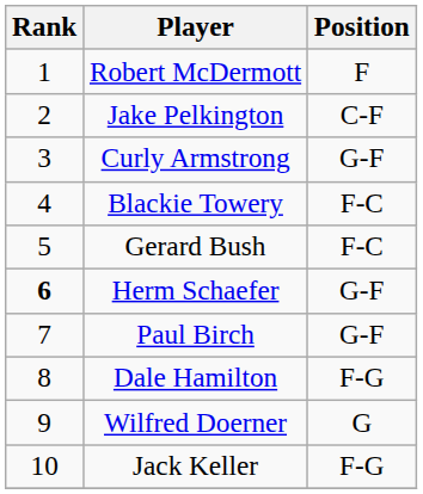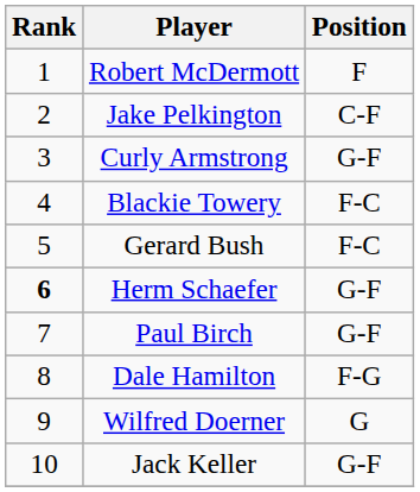 <table class="wikitable" style="text-align: center;">
 <tr>
 <th>Rank</th>
 <th>Player</th>
 <th>Position</th>
 </tr>
 <tr>
 <td>1</td>
 <td><a href='#'>Robert McDermott</a></td>
 <td>F</td>
 </tr>
 <tr>
 <td>2</td>
 <td><a href='#'>Jake Pelkington</a></td>
 <td>C-F</td>
 </tr>
 <tr>
 <td>3</td>
 <td><a href='#'>Curly Armstrong</a></td>
 <td>G-F</td>
 </tr>
 <tr>
 <td>4</td>
 <td><a href='#'>Blackie Towery</a></td>
 <td>F-C</td>
 </tr>
 <tr>
 <td>5</td>
 <td>Gerard Bush</td>
 <td>F-C</td>
 </tr>
 <tr>
 <td><strong>6</strong></td>
 <td><a href='#'>Herm Schaefer</a></td>
 <td>G-F</td>
 </tr>
 <tr>
 <td>7</td>
 <td><a href='#'>Paul Birch</a></td>
 <td>G-F</td>
 </tr>
 <tr>
 <td>8</td>
 <td><a href='#'>Dale Hamilton</a></td>
 <td>F-G</td>
 </tr>
 <tr>
 <td>9</td>
 <td><a href='#'>Wilfred Doerner</a></td>
 <td>G</td>
 </tr>
 <tr>
 <td>10</td>
 <td>Jack Keller</td>
-<td>F-G<br></td>
+<td>G-F</td>
 </tr>
 <tr>
 </tr>
 </table>
